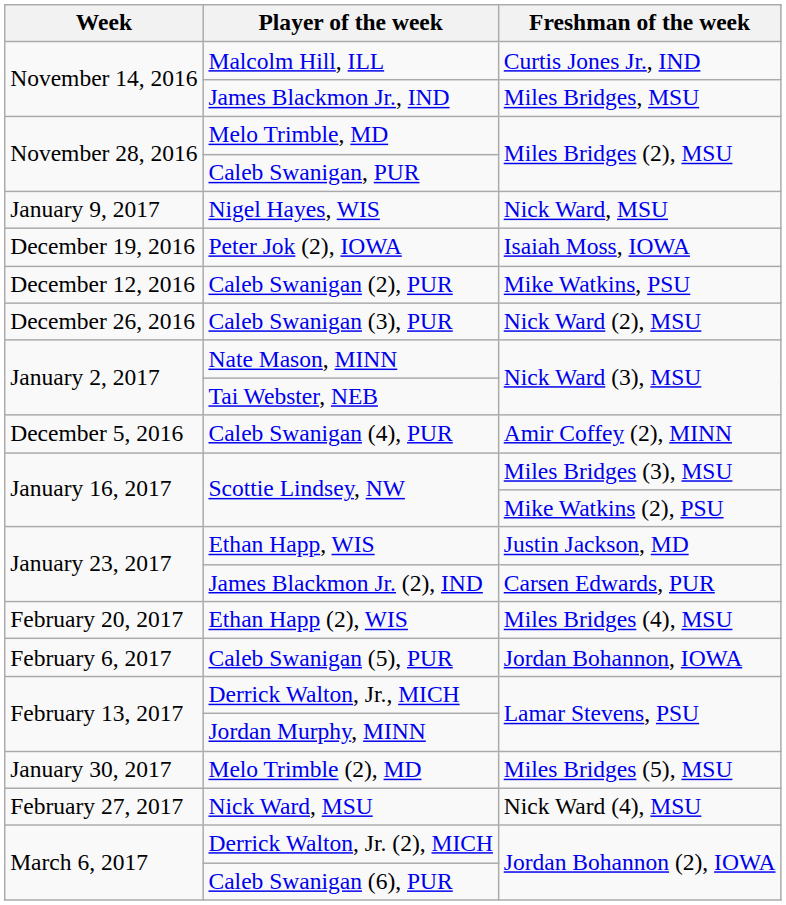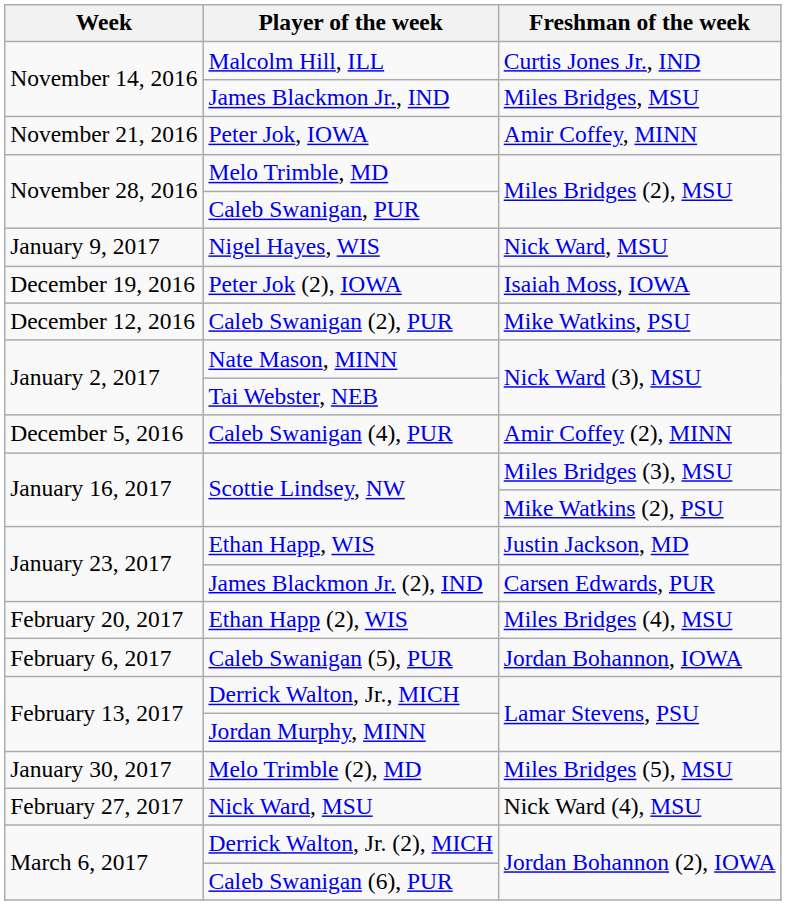 <table class="wikitable" border="1">
 <tr>
 <th>Week</th>
 <th>Player of the week</th>
 <th>Freshman of the week</th>
 </tr>
 <tr>
 <td rowspan=2 valign=middle>November 14, 2016</td>
 <td><a href='#'>Malcolm Hill</a>, <a href='#'>ILL</a></td>
 <td><a href='#'>Curtis Jones Jr.</a>, <a href='#'>IND</a></td>
 </tr>
 <tr>
 <td><a href='#'>James Blackmon Jr.</a>, <a href='#'>IND</a></td>
 <td><a href='#'>Miles Bridges</a>, <a href='#'>MSU</a></td>
+</tr>
+<tr>
+<td>November 21, 2016</td>
+<td><a href='#'>Peter Jok</a>, <a href='#'>IOWA</a></td>
+<td><a href='#'>Amir Coffey</a>, <a href='#'>MINN</a></td>
 </tr>
 <tr>
 <td rowspan=2 valign=middle>November 28, 2016</td>
 <td><a href='#'>Melo Trimble</a>, <a href='#'>MD</a></td>
 <td rowspan=2 valign=middle><a href='#'>Miles Bridges</a> (2), <a href='#'>MSU</a></td>
 </tr>
 <tr>
 <td><a href='#'>Caleb Swanigan</a>, <a href='#'>PUR</a></td>
 </tr>
 <tr>
 <td>January 9, 2017</td>
 <td><a href='#'>Nigel Hayes</a>, <a href='#'>WIS</a></td>
 <td><a href='#'>Nick Ward</a>, <a href='#'>MSU</a></td>
 </tr>
 <tr>
 <td>December 19, 2016</td>
 <td><a href='#'>Peter Jok</a> (2), <a href='#'>IOWA</a></td>
 <td><a href='#'>Isaiah Moss</a>, <a href='#'>IOWA</a></td>
 </tr>
 <tr>
 <td>December 12, 2016</td>
 <td><a href='#'>Caleb Swanigan</a> (2), <a href='#'>PUR</a></td>
 <td><a href='#'>Mike Watkins</a>, <a href='#'>PSU</a></td>
-</tr>
-<tr>
-<td>December 26, 2016</td>
-<td><a href='#'>Caleb Swanigan</a> (3), <a href='#'>PUR</a></td>
-<td><a href='#'>Nick Ward</a> (2), <a href='#'>MSU</a></td>
 </tr>
 <tr>
 <td rowspan=2 valign=middle>January 2, 2017</td>
 <td><a href='#'>Nate Mason</a>, <a href='#'>MINN</a></td>
 <td rowspan=2 valign=middle><a href='#'>Nick Ward</a> (3), <a href='#'>MSU</a></td>
 </tr>
 <tr>
 <td><a href='#'>Tai Webster</a>, <a href='#'>NEB</a></td>
 </tr>
 <tr>
 <td>December 5, 2016</td>
 <td><a href='#'>Caleb Swanigan</a> (4), <a href='#'>PUR</a></td>
 <td><a href='#'>Amir Coffey</a> (2), <a href='#'>MINN</a></td>
 </tr>
 <tr>
 <td rowspan=2 valign=middle>January 16, 2017</td>
 <td rowspan=2 valign=middle><a href='#'>Scottie Lindsey</a>, <a href='#'>NW</a></td>
 <td><a href='#'>Miles Bridges</a> (3), <a href='#'>MSU</a></td>
 </tr>
 <tr>
 <td><a href='#'>Mike Watkins</a> (2), <a href='#'>PSU</a></td>
 </tr>
 <tr>
 <td rowspan=2 valign=middle>January 23, 2017</td>
 <td><a href='#'>Ethan Happ</a>, <a href='#'>WIS</a></td>
 <td><a href='#'>Justin Jackson</a>, <a href='#'>MD</a></td>
 </tr>
 <tr>
 <td><a href='#'>James Blackmon Jr.</a> (2), <a href='#'>IND</a></td>
 <td><a href='#'>Carsen Edwards</a>, <a href='#'>PUR</a></td>
 </tr>
 <tr>
 <td>February 20, 2017</td>
 <td><a href='#'>Ethan Happ</a> (2), <a href='#'>WIS</a></td>
 <td><a href='#'>Miles Bridges</a> (4), <a href='#'>MSU</a></td>
 </tr>
 <tr>
 <td>February 6, 2017</td>
 <td><a href='#'>Caleb Swanigan</a> (5), <a href='#'>PUR</a></td>
 <td><a href='#'>Jordan Bohannon</a>, <a href='#'>IOWA</a></td>
 </tr>
 <tr>
 <td rowspan=2 valign=middle>February 13, 2017</td>
 <td><a href='#'>Derrick Walton</a>, Jr., <a href='#'>MICH</a></td>
 <td rowspan=2 valign="middle"><a href='#'>Lamar Stevens</a>, <a href='#'>PSU</a></td>
 </tr>
 <tr>
 <td><a href='#'>Jordan Murphy</a>, <a href='#'>MINN</a></td>
 </tr>
 <tr>
 <td>January 30, 2017</td>
 <td><a href='#'>Melo Trimble</a> (2), <a href='#'>MD</a></td>
 <td><a href='#'>Miles Bridges</a> (5), <a href='#'>MSU</a></td>
 </tr>
 <tr>
 <td>February 27, 2017</td>
 <td><a href='#'>Nick Ward</a>,  <a href='#'>MSU</a></td>
 <td>Nick Ward (4), <a href='#'>MSU</a></td>
 </tr>
 <tr>
 <td rowspan=2 valign=middle>March 6, 2017</td>
 <td><a href='#'>Derrick Walton</a>, Jr. (2), <a href='#'>MICH</a></td>
 <td rowspan=2 valign="middle"><a href='#'>Jordan Bohannon</a> (2), <a href='#'>IOWA</a></td>
 </tr>
 <tr>
 <td><a href='#'>Caleb Swanigan</a> (6), <a href='#'>PUR</a></td>
 </tr>
 </table>
